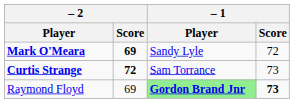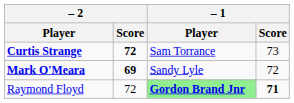 <table class=wikitable>
 <tr>
 <th colspan=2> – 2</th>
 <th colspan=2> – 1</th>
 </tr>
 <tr>
 <th width=140>Player</th>
 <th>Score</th>
 <th width=140>Player</th>
 <th>Score</th>
 </tr>
 <tr>
+<td><strong><a href='#'>Curtis Strange</a></strong></td>
+<td align=center><strong>72</strong></td>
+<td><a href='#'>Sam Torrance</a></td>
+<td align=center>73</td>
+</tr>
+<tr>
 <td><strong><a href='#'>Mark O'Meara</a></strong></td>
 <td align=center><strong>69</strong></td>
 <td><a href='#'>Sandy Lyle</a></td>
 <td align=center>72</td>
 </tr>
 <tr>
-<td><strong><a href='#'>Curtis Strange</a></strong></td>
-<td align=center><strong>72</strong></td>
-<td><a href='#'>Sam Torrance</a></td>
-<td align=center>73</td>
-</tr>
-<tr>
 <td><a href='#'>Raymond Floyd</a></td>
-<td align=center>69</td>
+<td align=center>72</td>
 <td style="background: lightgreen;"><strong><a href='#'>Gordon Brand Jnr</a></strong></td>
-<td align=center><strong>73</strong></td>
+<td align=center><strong>71</strong></td>
 </tr>
 </table>
